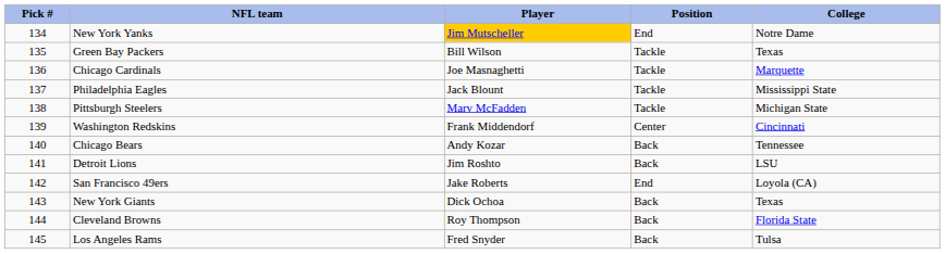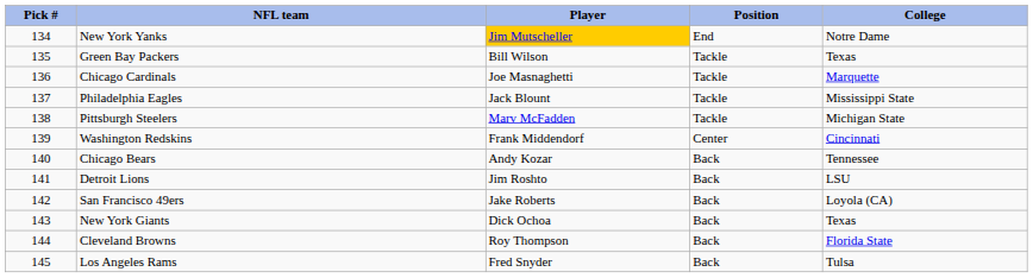 <table class="wikitable sortable sortable" style="width: 100%">
 <tr>
 <th style="background:#A8BDEC;" width=7%>Pick #</th>
 <th width=40% style="background:#A8BDEC;">NFL team</th>
 <th width=20% style="background:#A8BDEC;">Player</th>
 <th width=13% style="background:#A8BDEC;">Position</th>
 <th style="background:#A8BDEC;">College</th>
 </tr>
 <tr>
 <td align=center>134</td>
 <td>New York Yanks</td>
 <td bgcolor="#FFCC00"><a href='#'>Jim Mutscheller</a></td>
 <td>End</td>
 <td>Notre Dame</td>
 </tr>
 <tr>
 <td align=center>135</td>
 <td>Green Bay Packers</td>
 <td>Bill Wilson</td>
 <td>Tackle</td>
 <td>Texas</td>
 </tr>
 <tr>
 <td align=center>136</td>
 <td>Chicago Cardinals</td>
 <td>Joe Masnaghetti</td>
 <td>Tackle</td>
 <td><a href='#'>Marquette</a></td>
 </tr>
 <tr>
 <td align=center>137</td>
 <td>Philadelphia Eagles</td>
 <td>Jack Blount</td>
 <td>Tackle</td>
 <td>Mississippi State</td>
 </tr>
 <tr>
 <td align=center>138</td>
 <td>Pittsburgh Steelers</td>
 <td><a href='#'>Marv McFadden</a></td>
 <td>Tackle</td>
 <td>Michigan State</td>
 </tr>
 <tr>
 <td align=center>139</td>
 <td>Washington Redskins</td>
 <td>Frank Middendorf</td>
 <td>Center</td>
 <td><a href='#'>Cincinnati</a></td>
 </tr>
 <tr>
 <td align=center>140</td>
 <td>Chicago Bears</td>
 <td>Andy Kozar</td>
 <td>Back</td>
 <td>Tennessee</td>
 </tr>
 <tr>
 <td align=center>141</td>
 <td>Detroit Lions</td>
 <td>Jim Roshto</td>
 <td>Back</td>
 <td>LSU</td>
 </tr>
 <tr>
 <td align=center>142</td>
 <td>San Francisco 49ers</td>
 <td>Jake Roberts</td>
-<td>End</td>
+<td>Back</td>
 <td>Loyola (CA)</td>
 </tr>
 <tr>
 <td align=center>143</td>
 <td>New York Giants</td>
 <td>Dick Ochoa</td>
 <td>Back</td>
 <td>Texas</td>
 </tr>
 <tr>
 <td align=center>144</td>
 <td>Cleveland Browns</td>
 <td>Roy Thompson</td>
 <td>Back</td>
 <td><a href='#'>Florida State</a></td>
 </tr>
 <tr>
 <td align=center>145</td>
 <td>Los Angeles Rams</td>
 <td>Fred Snyder</td>
 <td>Back</td>
 <td>Tulsa</td>
 </tr>
 </table>
